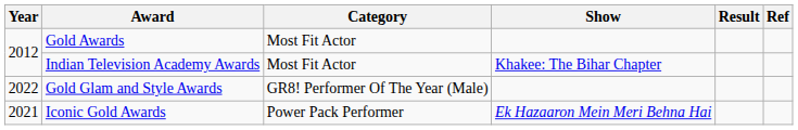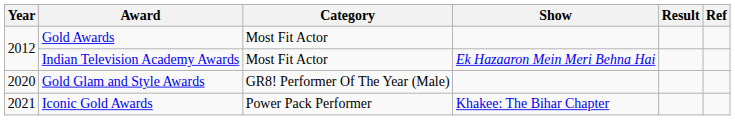 <table class="wikitable sortable">
 <tr>
 <th>Year</th>
 <th>Award</th>
 <th>Category</th>
 <th>Show</th>
 <th>Result</th>
 <th>Ref</th>
 </tr>
 <tr>
 <td rowspan="2">2012</td>
 <td><a href='#'>Gold Awards</a></td>
 <td>Most Fit Actor</td>
 <td></td>
 <td></td>
 <td></td>
 </tr>
 <tr>
 <td><a href='#'>Indian Television Academy Awards</a></td>
 <td>Most Fit Actor</td>
-<td><a href='#'>Khakee: The Bihar Chapter</a></td>
+<td><em><a href='#'>Ek Hazaaron Mein Meri Behna Hai</a></em></td>
 <td></td>
 <td></td>
 </tr>
 <tr>
-<td>2022</td>
+<td>2020</td>
 <td><a href='#'>Gold Glam and Style Awards</a></td>
 <td>GR8! Performer Of The Year (Male)</td>
 <td></td>
 <td></td>
 <td></td>
 </tr>
 <tr>
 <td>2021</td>
 <td><a href='#'>Iconic Gold Awards</a></td>
 <td>Power Pack Performer</td>
-<td><em><a href='#'>Ek Hazaaron Mein Meri Behna Hai</a></em></td>
+<td><a href='#'>Khakee: The Bihar Chapter</a></td>
 <td></td>
 <td></td>
 </tr>
 </table>
